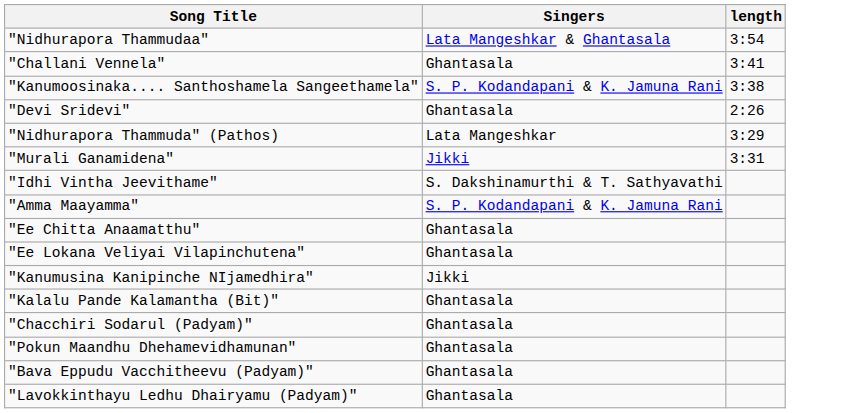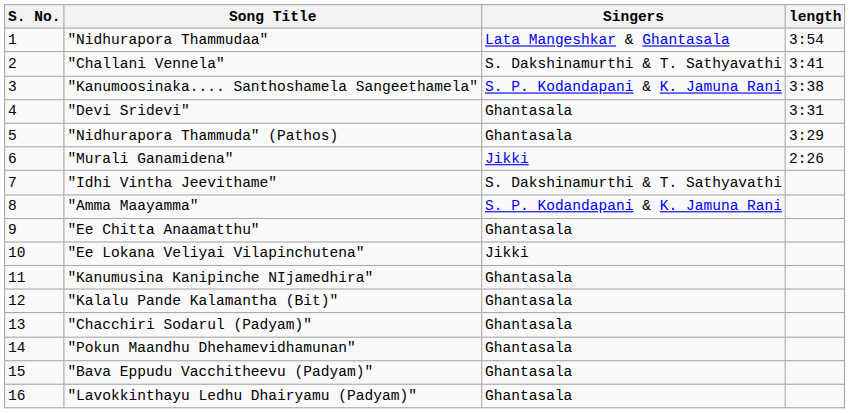 <table class="wikitable">
 <tr>
+<th>S. No.</th>
 <th>Song Title</th>
 <th>Singers</th>
 <th>length</th>
 </tr>
 <tr>
+<td>1</td>
 <td>"Nidhurapora Thammudaa"</td>
 <td><a href='#'>Lata Mangeshkar</a> & <a href='#'>Ghantasala</a></td>
 <td>3:54</td>
 </tr>
 <tr>
+<td>2</td>
 <td>"Challani Vennela"</td>
-<td>Ghantasala</td>
+<td>S. Dakshinamurthi & T. Sathyavathi</td>
 <td>3:41</td>
 </tr>
 <tr>
+<td>3</td>
 <td>"Kanumoosinaka.... Santhoshamela Sangeethamela"</td>
 <td><a href='#'>S. P. Kodandapani</a> & <a href='#'>K. Jamuna Rani</a></td>
 <td>3:38</td>
 </tr>
 <tr>
+<td>4</td>
 <td>"Devi Sridevi"</td>
 <td>Ghantasala</td>
+<td>3:31</td>
+</tr>
+<tr>
+<td>5</td>
+<td>"Nidhurapora Thammuda" (Pathos)</td>
+<td>Ghantasala</td>
+<td>3:29</td>
+</tr>
+<tr>
+<td>6</td>
+<td>"Murali Ganamidena"</td>
+<td><a href='#'>Jikki</a></td>
 <td>2:26</td>
 </tr>
 <tr>
-<td>"Nidhurapora Thammuda" (Pathos)</td>
-<td>Lata Mangeshkar</td>
-<td>3:29</td>
-</tr>
-<tr>
-<td>"Murali Ganamidena"</td>
-<td><a href='#'>Jikki</a></td>
-<td>3:31</td>
-</tr>
-<tr>
+<td>7</td>
 <td>"Idhi Vintha Jeevithame"</td>
 <td>S. Dakshinamurthi & T. Sathyavathi</td>
 <td></td>
 </tr>
 <tr>
+<td>8</td>
 <td>"Amma Maayamma"</td>
 <td><a href='#'>S. P. Kodandapani</a> & <a href='#'>K. Jamuna Rani</a></td>
 <td></td>
 </tr>
 <tr>
+<td>9</td>
 <td>"Ee Chitta Anaamatthu"</td>
 <td>Ghantasala</td>
 <td></td>
 </tr>
 <tr>
+<td>10</td>
 <td>"Ee Lokana Veliyai Vilapinchutena"</td>
+<td>Jikki</td>
+<td></td>
+</tr>
+<tr>
+<td>11</td>
+<td>"Kanumusina Kanipinche NIjamedhira"</td>
 <td>Ghantasala</td>
 <td></td>
 </tr>
 <tr>
-<td>"Kanumusina Kanipinche NIjamedhira"</td>
-<td>Jikki</td>
-<td></td>
-</tr>
-<tr>
+<td>12</td>
 <td>"Kalalu Pande Kalamantha (Bit)"</td>
 <td>Ghantasala</td>
 <td></td>
 </tr>
 <tr>
+<td>13</td>
 <td>"Chacchiri Sodarul (Padyam)"</td>
 <td>Ghantasala</td>
 <td></td>
 </tr>
 <tr>
+<td>14</td>
 <td>"Pokun Maandhu Dhehamevidhamunan"</td>
 <td>Ghantasala</td>
 <td></td>
 </tr>
 <tr>
+<td>15</td>
 <td>"Bava Eppudu Vacchitheevu (Padyam)"</td>
 <td>Ghantasala</td>
 <td></td>
 </tr>
 <tr>
+<td>16</td>
 <td>"Lavokkinthayu Ledhu Dhairyamu (Padyam)"</td>
 <td>Ghantasala</td>
 <td></td>
 </tr>
 </table>
